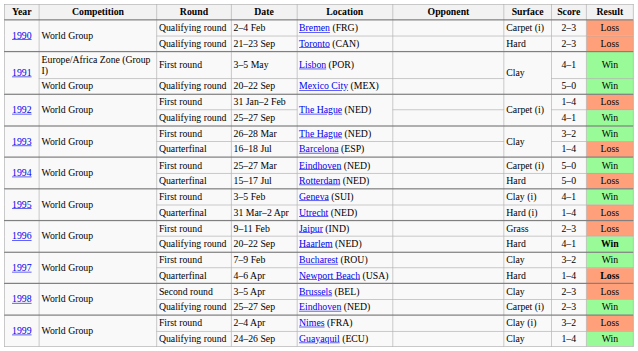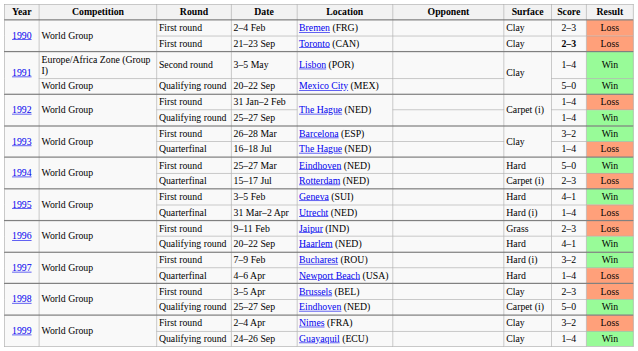 <table class="wikitable collapsible collapsed">
 <tr>
 <th width="50">Year</th>
 <th width="185">Competition</th>
 <th width="115">Round</th>
 <th width="100">Date</th>
 <th width="150">Location</th>
 <th width="175">Opponent</th>
 <th width="70">Surface</th>
 <th width="50">Score</th>
 <th width="70">Result</th>
 </tr>
 <tr style="border-top:2px solid gray;">
 <td align="center" rowspan="2"><a href='#'>1990</a></td>
 <td rowspan="2">World Group</td>
-<td>Qualifying round</td>
+<td>First round</td>
 <td>2–4 Feb</td>
 <td><a href='#'>Bremen</a> (FRG)</td>
 <td></td>
-<td>Carpet (i)</td>
+<td>Clay</td>
 <td align="center">2–3</td>
 <td align="center" bgcolor="FFA07A">Loss</td>
 </tr>
 <tr>
-<td>Qualifying round</td>
+<td>First round</td>
 <td>21–23 Sep</td>
 <td><a href='#'>Toronto</a> (CAN)</td>
 <td></td>
-<td>Hard</td>
-<td align="center">2–3</td>
+<td>Clay</td>
+<td align="center"><strong>2–3</strong></td>
 <td align="center" bgcolor="FFA07A">Loss</td>
 </tr>
 <tr style="border-top:2px solid gray;">
 <td align="center" rowspan="2"><a href='#'>1991</a></td>
 <td>Europe/Africa Zone (Group I)</td>
-<td>First round</td>
+<td>Second round</td>
 <td>3–5 May</td>
 <td><a href='#'>Lisbon</a> (POR)</td>
 <td></td>
 <td rowspan="2">Clay</td>
-<td align="center">4–1</td>
+<td align="center">1–4</td>
 <td align="center" bgcolor="#98FB98">Win</td>
 </tr>
 <tr>
 <td>World Group</td>
 <td>Qualifying round</td>
 <td>20–22 Sep</td>
 <td><a href='#'>Mexico City</a> (MEX)</td>
 <td></td>
 <td align="center">5–0</td>
 <td align="center" bgcolor="#98FB98">Win</td>
 </tr>
 <tr style="border-top:2px solid gray;">
 <td align="center" rowspan="2"><a href='#'>1992</a></td>
 <td rowspan="2">World Group</td>
 <td>First round</td>
 <td>31 Jan–2 Feb</td>
 <td rowspan="2"><a href='#'>The Hague</a> (NED)</td>
 <td></td>
 <td rowspan="2">Carpet (i)</td>
 <td align="center">1–4</td>
 <td align="center" bgcolor="FFA07A">Loss</td>
 </tr>
 <tr>
 <td>Qualifying round</td>
 <td>25–27 Sep</td>
 <td></td>
-<td align="center">4–1</td>
+<td align="center">1–4</td>
 <td align="center" bgcolor="#98FB98">Win</td>
 </tr>
 <tr style="border-top:2px solid gray;">
 <td align="center" rowspan="2"><a href='#'>1993</a></td>
 <td rowspan="2">World Group</td>
 <td>First round</td>
 <td>26–28 Mar</td>
-<td><a href='#'>The Hague</a> (NED)</td>
+<td><a href='#'>Barcelona</a> (ESP)</td>
 <td></td>
 <td rowspan="2">Clay</td>
 <td align="center">3–2</td>
 <td align="center" bgcolor="#98FB98">Win</td>
 </tr>
 <tr>
 <td>Quarterfinal</td>
 <td>16–18 Jul</td>
-<td><a href='#'>Barcelona</a> (ESP)</td>
+<td><a href='#'>The Hague</a> (NED)</td>
 <td></td>
 <td align="center">1–4</td>
 <td align="center" bgcolor="FFA07A">Loss</td>
 </tr>
 <tr style="border-top:2px solid gray;">
 <td align="center" rowspan="2"><a href='#'>1994</a></td>
 <td rowspan="2">World Group</td>
 <td>First round</td>
 <td>25–27 Mar</td>
 <td><a href='#'>Eindhoven</a> (NED)</td>
 <td></td>
-<td>Carpet (i)</td>
+<td>Hard</td>
 <td align="center">5–0</td>
 <td align="center" bgcolor="#98FB98">Win</td>
 </tr>
 <tr>
 <td>Quarterfinal</td>
 <td>15–17 Jul</td>
 <td><a href='#'>Rotterdam</a> (NED)</td>
 <td></td>
-<td>Hard</td>
-<td align="center">5–0</td>
+<td>Carpet (i)</td>
+<td align="center">2–3</td>
 <td align="center" bgcolor="FFA07A">Loss</td>
 </tr>
 <tr style="border-top:2px solid gray;">
 <td align="center" rowspan="2"><a href='#'>1995</a></td>
 <td rowspan="2">World Group</td>
 <td>First round</td>
 <td>3–5 Feb</td>
 <td><a href='#'>Geneva</a> (SUI)</td>
 <td></td>
-<td>Clay (i)</td>
+<td>Hard</td>
 <td align="center">4–1</td>
 <td align="center" bgcolor="#98FB98">Win</td>
 </tr>
 <tr>
 <td>Quarterfinal</td>
 <td>31 Mar–2 Apr</td>
 <td><a href='#'>Utrecht</a> (NED)</td>
 <td></td>
 <td>Hard (i)</td>
 <td align="center">1–4</td>
 <td align="center" bgcolor="FFA07A">Loss</td>
 </tr>
 <tr style="border-top:2px solid gray;">
 <td align="center" rowspan="2"><a href='#'>1996</a></td>
 <td rowspan="2">World Group</td>
 <td>First round</td>
 <td>9–11 Feb</td>
 <td><a href='#'>Jaipur</a> (IND)</td>
 <td></td>
 <td>Grass</td>
 <td align="center">2–3</td>
 <td align="center" bgcolor="FFA07A">Loss</td>
 </tr>
 <tr>
 <td>Qualifying round</td>
 <td>20–22 Sep</td>
 <td><a href='#'>Haarlem</a> (NED)</td>
 <td></td>
 <td>Hard</td>
 <td align="center">4–1</td>
-<td align="center" bgcolor="#98FB98"><strong>Win</strong></td>
+<td align="center" bgcolor="#98FB98">Win</td>
 </tr>
 <tr style="border-top:2px solid gray;">
 <td align="center" rowspan="2"><a href='#'>1997</a></td>
 <td rowspan="2">World Group</td>
 <td>First round</td>
 <td>7–9 Feb</td>
 <td><a href='#'>Bucharest</a> (ROU)</td>
 <td></td>
-<td>Clay</td>
+<td>Hard (i)</td>
 <td align="center">3–2</td>
 <td align="center" bgcolor="#98FB98">Win</td>
 </tr>
 <tr>
 <td>Quarterfinal</td>
 <td>4–6 Apr</td>
 <td><a href='#'>Newport Beach</a> (USA)</td>
 <td></td>
 <td>Hard</td>
 <td align="center">1–4</td>
-<td align="center" bgcolor="FFA07A"><strong>Loss</strong></td>
+<td align="center" bgcolor="FFA07A">Loss</td>
 </tr>
 <tr style="border-top:2px solid gray;">
 <td align="center" rowspan="2"><a href='#'>1998</a></td>
 <td rowspan="2">World Group</td>
-<td>Second round</td>
+<td>First round</td>
 <td>3–5 Apr</td>
 <td><a href='#'>Brussels</a> (BEL)</td>
 <td></td>
 <td>Clay</td>
 <td align="center">2–3</td>
 <td align="center" bgcolor="FFA07A">Loss</td>
 </tr>
 <tr>
 <td>Qualifying round</td>
 <td>25–27 Sep</td>
 <td><a href='#'>Eindhoven</a> (NED)</td>
 <td></td>
 <td>Carpet (i)</td>
-<td align="center">2–3</td>
+<td align="center">5–0</td>
 <td align="center" bgcolor="#98FB98">Win</td>
 </tr>
 <tr style="border-top:2px solid gray;">
 <td align="center" rowspan="2"><a href='#'>1999</a></td>
 <td rowspan="2">World Group</td>
 <td>First round</td>
 <td>2–4 Apr</td>
 <td><a href='#'>Nimes</a> (FRA)</td>
 <td></td>
-<td>Clay (i)</td>
+<td>Clay</td>
 <td align="center">3–2</td>
 <td align="center" bgcolor="FFA07A">Loss</td>
 </tr>
 <tr>
 <td>Qualifying round</td>
 <td>24–26 Sep</td>
 <td><a href='#'>Guayaquil</a> (ECU)</td>
 <td></td>
 <td>Clay</td>
 <td align="center">1–4</td>
 <td align="center" bgcolor="#98FB98">Win</td>
 </tr>
 </table>
